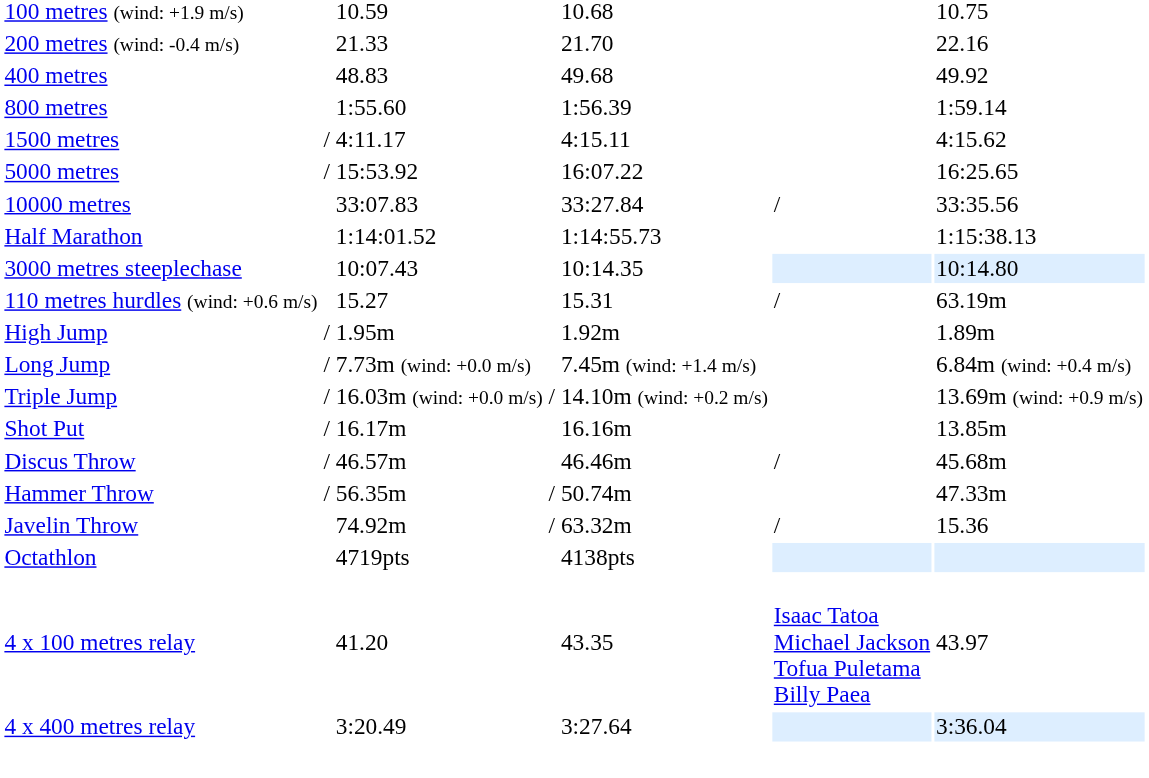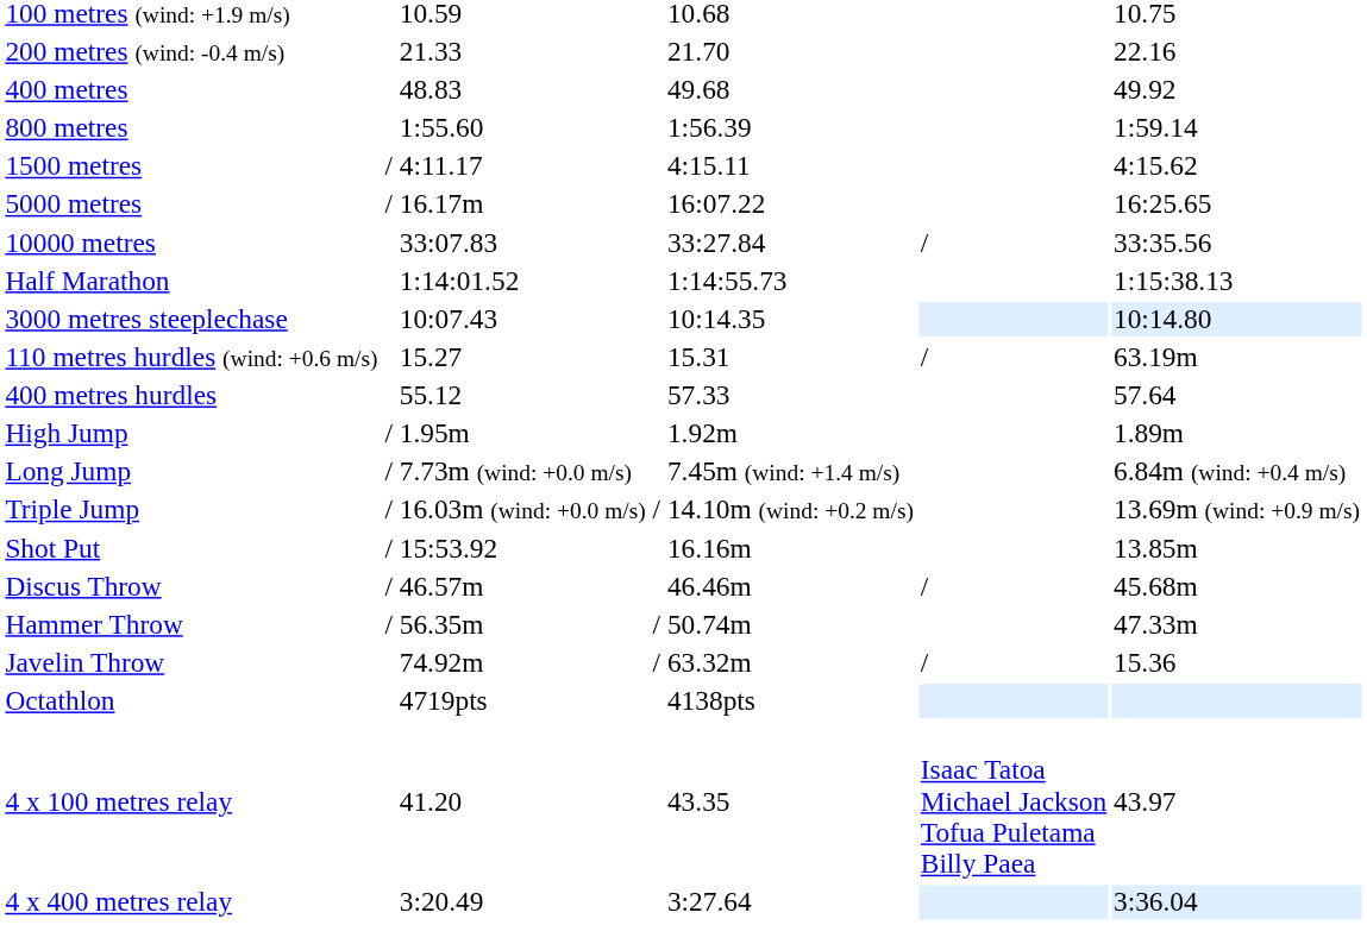 <table>
 <tr>
 <td><a href='#'>100 metres</a> <small>(wind: +1.9 m/s)</small></td>
 <td></td>
 <td>10.59</td>
 <td></td>
 <td>10.68</td>
 <td></td>
 <td>10.75</td>
 </tr>
 <tr>
 <td><a href='#'>200 metres</a> <small>(wind: -0.4 m/s)</small></td>
 <td></td>
 <td>21.33</td>
 <td></td>
 <td>21.70</td>
 <td></td>
 <td>22.16</td>
 </tr>
 <tr>
 <td><a href='#'>400 metres</a></td>
 <td></td>
 <td>48.83</td>
 <td></td>
 <td>49.68</td>
 <td></td>
 <td>49.92</td>
 </tr>
 <tr>
 <td><a href='#'>800 metres</a></td>
 <td></td>
 <td>1:55.60</td>
 <td></td>
 <td>1:56.39</td>
 <td></td>
 <td>1:59.14</td>
 </tr>
 <tr>
 <td><a href='#'>1500 metres</a></td>
 <td>/</td>
 <td>4:11.17</td>
 <td></td>
 <td>4:15.11</td>
 <td></td>
 <td>4:15.62</td>
 </tr>
 <tr>
 <td><a href='#'>5000 metres</a></td>
 <td>/</td>
-<td>15:53.92</td>
+<td>16.17m</td>
 <td></td>
 <td>16:07.22</td>
 <td></td>
 <td>16:25.65</td>
 </tr>
 <tr>
 <td><a href='#'>10000 metres</a></td>
 <td></td>
 <td>33:07.83</td>
 <td></td>
 <td>33:27.84</td>
 <td>/</td>
 <td>33:35.56</td>
 </tr>
 <tr>
 <td><a href='#'>Half Marathon</a></td>
 <td></td>
 <td>1:14:01.52</td>
 <td></td>
 <td>1:14:55.73</td>
 <td></td>
 <td>1:15:38.13</td>
 </tr>
 <tr>
 <td><a href='#'>3000 metres steeplechase</a></td>
 <td></td>
 <td>10:07.43</td>
 <td></td>
 <td>10:14.35</td>
 <td bgcolor=#def></td>
 <td bgcolor=#def>10:14.80</td>
 </tr>
 <tr>
 <td><a href='#'>110 metres hurdles</a> <small>(wind: +0.6 m/s)</small></td>
 <td></td>
 <td>15.27</td>
 <td></td>
 <td>15.31</td>
 <td>/</td>
 <td>63.19m</td>
 </tr>
 <tr>
+<td><a href='#'>400 metres hurdles</a></td>
+<td></td>
+<td>55.12</td>
+<td></td>
+<td>57.33</td>
+<td></td>
+<td>57.64</td>
+</tr>
+<tr>
 <td><a href='#'>High Jump</a></td>
 <td>/</td>
 <td>1.95m</td>
 <td></td>
 <td>1.92m</td>
 <td></td>
 <td>1.89m</td>
 </tr>
 <tr>
 <td><a href='#'>Long Jump</a></td>
 <td>/</td>
 <td>7.73m <small>(wind: +0.0 m/s)</small></td>
 <td></td>
 <td>7.45m <small>(wind: +1.4 m/s)</small></td>
 <td></td>
 <td>6.84m <small>(wind: +0.4 m/s)</small></td>
 </tr>
 <tr>
 <td><a href='#'>Triple Jump</a></td>
 <td>/</td>
 <td>16.03m <small>(wind: +0.0 m/s)</small></td>
 <td>/</td>
 <td>14.10m <small>(wind: +0.2 m/s)</small></td>
 <td></td>
 <td>13.69m <small>(wind: +0.9 m/s)</small></td>
 </tr>
 <tr>
 <td><a href='#'>Shot Put</a></td>
 <td>/</td>
-<td>16.17m</td>
+<td>15:53.92</td>
 <td></td>
 <td>16.16m</td>
 <td></td>
 <td>13.85m</td>
 </tr>
 <tr>
 <td><a href='#'>Discus Throw</a></td>
 <td>/</td>
 <td>46.57m</td>
 <td></td>
 <td>46.46m</td>
 <td>/</td>
 <td>45.68m</td>
 </tr>
 <tr>
 <td><a href='#'>Hammer Throw</a></td>
 <td>/</td>
 <td>56.35m</td>
 <td>/</td>
 <td>50.74m</td>
 <td></td>
 <td>47.33m</td>
 </tr>
 <tr>
 <td><a href='#'>Javelin Throw</a></td>
 <td></td>
 <td>74.92m</td>
 <td>/</td>
 <td>63.32m</td>
 <td>/</td>
 <td>15.36</td>
 </tr>
 <tr>
 <td><a href='#'>Octathlon</a></td>
 <td></td>
 <td>4719pts</td>
 <td></td>
 <td>4138pts</td>
 <td bgcolor=#def></td>
 <td bgcolor=#def></td>
 </tr>
 <tr>
 <td><a href='#'>4 x 100 metres relay</a></td>
 <td></td>
 <td>41.20</td>
 <td></td>
 <td>43.35</td>
 <td> <br> <a href='#'>Isaac Tatoa</a> <br> <a href='#'>Michael Jackson</a> <br> <a href='#'>Tofua Puletama</a> <br> <a href='#'>Billy Paea</a></td>
 <td>43.97</td>
 </tr>
 <tr>
 <td><a href='#'>4 x 400 metres relay</a></td>
 <td></td>
 <td>3:20.49</td>
 <td></td>
 <td>3:27.64</td>
 <td bgcolor=#def></td>
 <td bgcolor=#def>3:36.04</td>
 </tr>
 </table>
